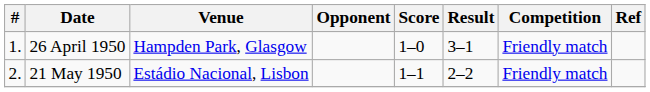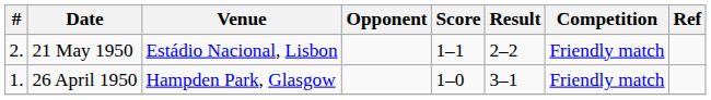 <table class="wikitable">
 <tr>
 <th>#</th>
 <th>Date</th>
 <th>Venue</th>
 <th>Opponent</th>
 <th>Score</th>
 <th>Result</th>
 <th>Competition</th>
 <th>Ref</th>
 </tr>
 <tr>
+<td>2.</td>
+<td>21 May 1950</td>
+<td><a href='#'>Estádio Nacional</a>, <a href='#'>Lisbon</a></td>
+<td></td>
+<td>1–1</td>
+<td>2–2</td>
+<td><a href='#'>Friendly match</a></td>
+<td></td>
+</tr>
+<tr>
 <td>1.</td>
 <td>26 April 1950</td>
 <td><a href='#'>Hampden Park</a>, <a href='#'>Glasgow</a></td>
 <td></td>
 <td>1–0</td>
 <td>3–1</td>
 <td><a href='#'>Friendly match</a></td>
 <td></td>
 </tr>
 <tr>
-<td>2.</td>
-<td>21 May 1950</td>
-<td><a href='#'>Estádio Nacional</a>, <a href='#'>Lisbon</a></td>
-<td></td>
-<td>1–1</td>
-<td>2–2</td>
-<td><a href='#'>Friendly match</a></td>
-<td></td>
-</tr>
-<tr>
 </tr>
 </table>
